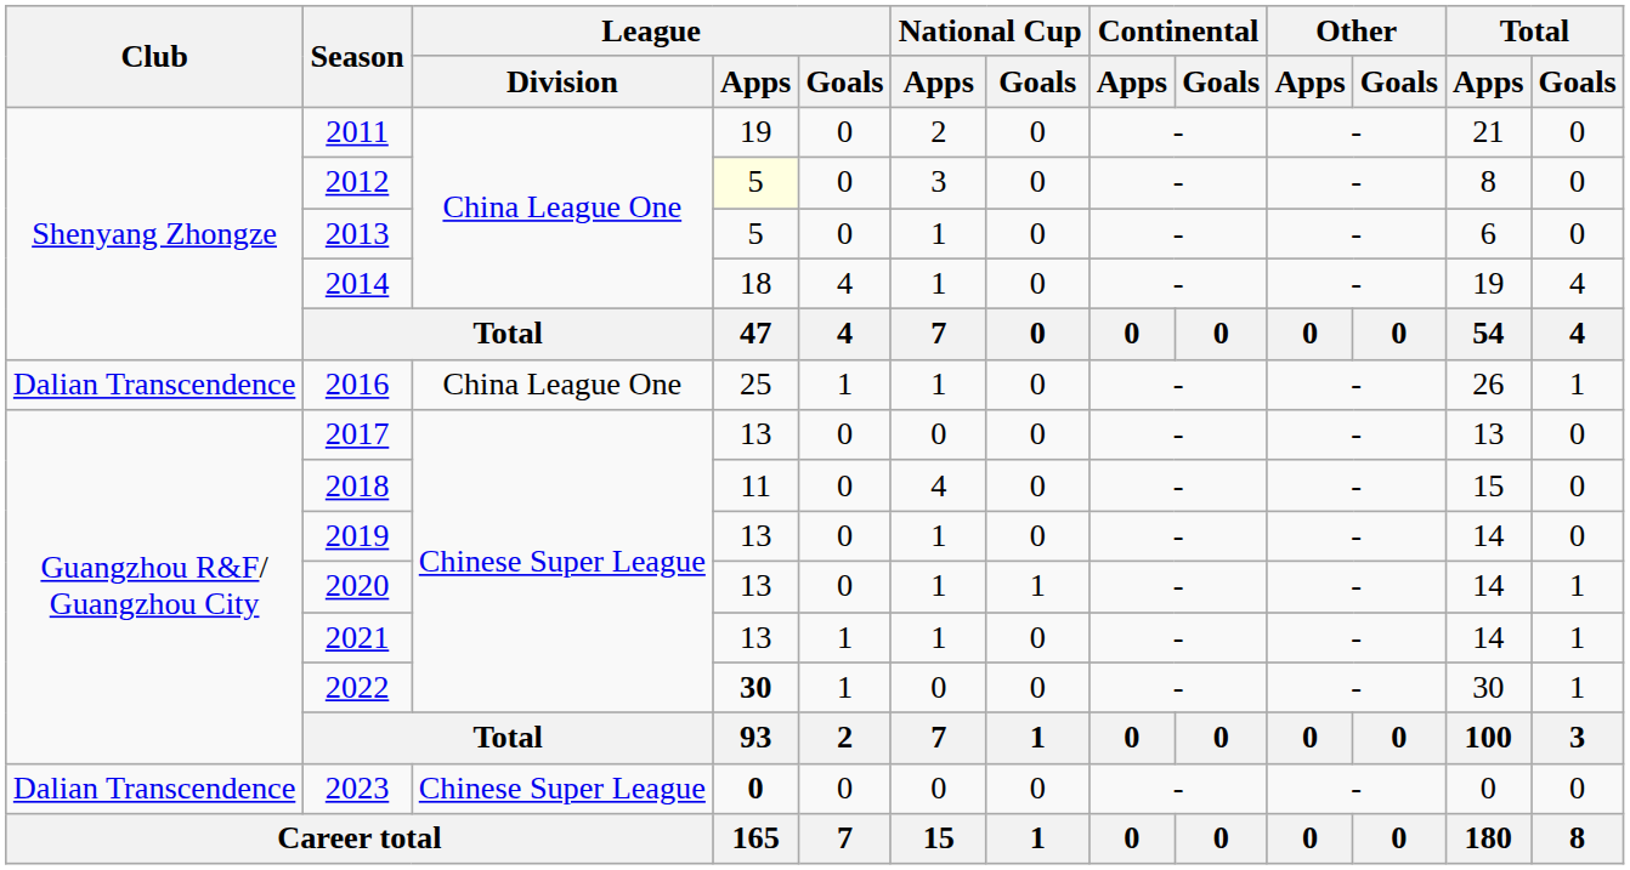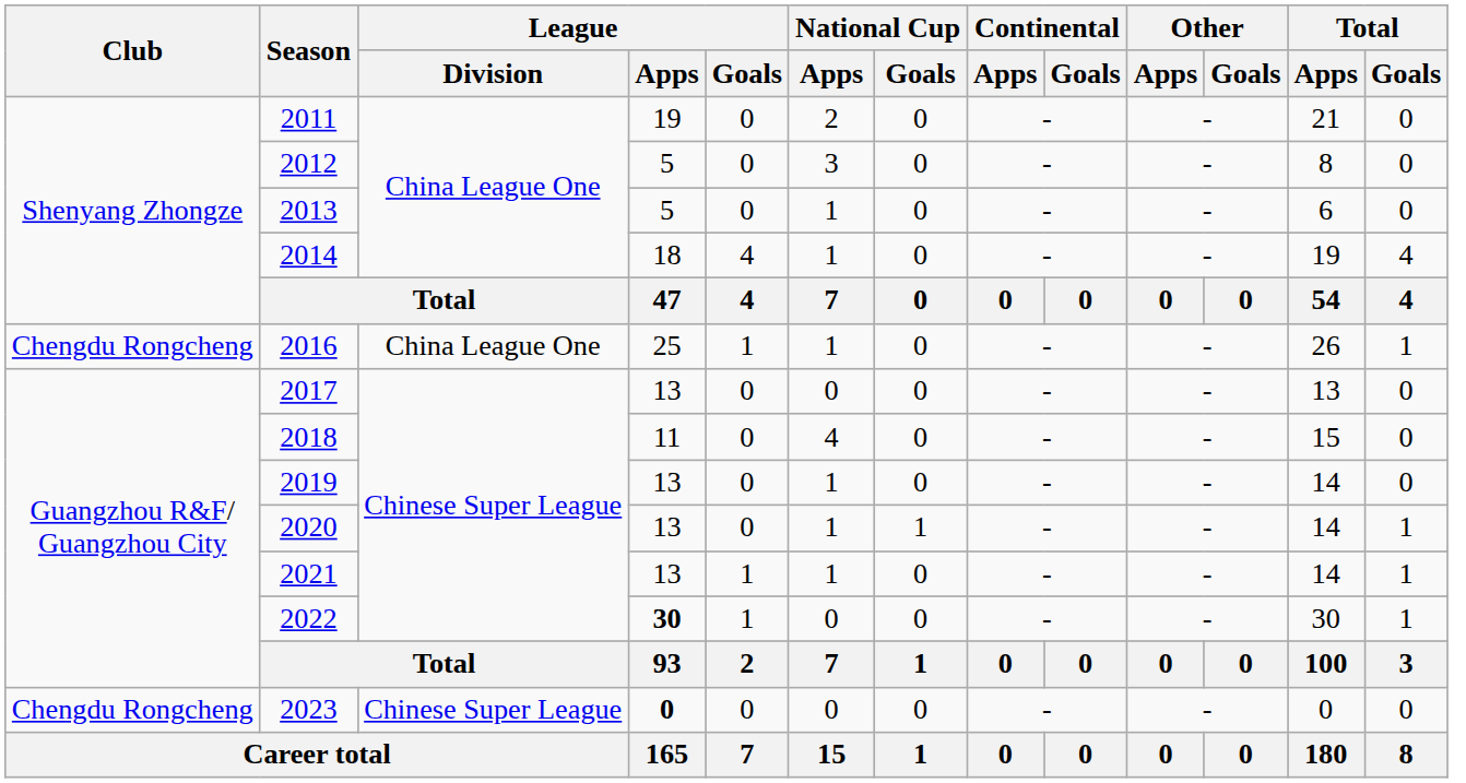 <table class="wikitable" style="text-align: center">
 <tr>
 <th rowspan="2">Club</th>
 <th rowspan="2">Season</th>
 <th colspan="3">League</th>
 <th colspan="2">National Cup</th>
 <th colspan="2">Continental</th>
 <th colspan="2">Other</th>
 <th colspan="2">Total</th>
 </tr>
 <tr>
 <th>Division</th>
 <th>Apps</th>
 <th>Goals</th>
 <th>Apps</th>
 <th>Goals</th>
 <th>Apps</th>
 <th>Goals</th>
 <th>Apps</th>
 <th>Goals</th>
 <th>Apps</th>
 <th>Goals</th>
 </tr>
 <tr>
 <td rowspan="5"><a href='#'>Shenyang Zhongze</a></td>
 <td><a href='#'>2011</a></td>
 <td rowspan="4"><a href='#'>China League One</a></td>
 <td>19</td>
 <td>0</td>
 <td>2</td>
 <td>0</td>
 <td colspan="2">-</td>
 <td colspan="2">-</td>
 <td>21</td>
 <td>0</td>
 </tr>
 <tr>
 <td><a href='#'>2012</a></td>
-<td style="background: lightyellow;">5</td>
+<td>5</td>
 <td>0</td>
 <td>3</td>
 <td>0</td>
 <td colspan="2">-</td>
 <td colspan="2">-</td>
 <td>8</td>
 <td>0</td>
 </tr>
 <tr>
 <td><a href='#'>2013</a></td>
 <td>5</td>
 <td>0</td>
 <td>1</td>
 <td>0</td>
 <td colspan="2">-</td>
 <td colspan="2">-</td>
 <td>6</td>
 <td>0</td>
 </tr>
 <tr>
 <td><a href='#'>2014</a></td>
 <td>18</td>
 <td>4</td>
 <td>1</td>
 <td>0</td>
 <td colspan="2">-</td>
 <td colspan="2">-</td>
 <td>19</td>
 <td>4</td>
 </tr>
 <tr>
 <th colspan="2"><strong>Total</strong></th>
 <th>47</th>
 <th>4</th>
 <th>7</th>
 <th>0</th>
 <th>0</th>
 <th>0</th>
 <th>0</th>
 <th>0</th>
 <th>54</th>
 <th>4</th>
 </tr>
 <tr>
-<td><a href='#'>Dalian Transcendence</a></td>
+<td><a href='#'>Chengdu Rongcheng</a></td>
 <td><a href='#'>2016</a></td>
 <td>China League One</td>
 <td>25</td>
 <td>1</td>
 <td>1</td>
 <td>0</td>
 <td colspan="2">-</td>
 <td colspan="2">-</td>
 <td>26</td>
 <td>1</td>
 </tr>
 <tr>
 <td rowspan="7"><a href='#'>Guangzhou R&F</a>/ <br> <a href='#'>Guangzhou City</a></td>
 <td><a href='#'>2017</a></td>
 <td rowspan="6"><a href='#'>Chinese Super League</a></td>
 <td>13</td>
 <td>0</td>
 <td>0</td>
 <td>0</td>
 <td colspan="2">-</td>
 <td colspan="2">-</td>
 <td>13</td>
 <td>0</td>
 </tr>
 <tr>
 <td><a href='#'>2018</a></td>
 <td>11</td>
 <td>0</td>
 <td>4</td>
 <td>0</td>
 <td colspan="2">-</td>
 <td colspan="2">-</td>
 <td>15</td>
 <td>0</td>
 </tr>
 <tr>
 <td><a href='#'>2019</a></td>
 <td>13</td>
 <td>0</td>
 <td>1</td>
 <td>0</td>
 <td colspan="2">-</td>
 <td colspan="2">-</td>
 <td>14</td>
 <td>0</td>
 </tr>
 <tr>
 <td><a href='#'>2020</a></td>
 <td>13</td>
 <td>0</td>
 <td>1</td>
 <td>1</td>
 <td colspan="2">-</td>
 <td colspan="2">-</td>
 <td>14</td>
 <td>1</td>
 </tr>
 <tr>
 <td><a href='#'>2021</a></td>
 <td>13</td>
 <td>1</td>
 <td>1</td>
 <td>0</td>
 <td colspan="2">-</td>
 <td colspan="2">-</td>
 <td>14</td>
 <td>1</td>
 </tr>
 <tr>
 <td><a href='#'>2022</a></td>
 <td><strong>30</strong></td>
 <td>1</td>
 <td>0</td>
 <td>0</td>
 <td colspan="2">-</td>
 <td colspan="2">-</td>
 <td>30</td>
 <td>1</td>
 </tr>
 <tr>
 <th colspan="2"><strong>Total</strong></th>
 <th>93</th>
 <th>2</th>
 <th>7</th>
 <th>1</th>
 <th>0</th>
 <th>0</th>
 <th>0</th>
 <th>0</th>
 <th>100</th>
 <th>3</th>
 </tr>
 <tr>
-<td><a href='#'>Dalian Transcendence</a></td>
+<td><a href='#'>Chengdu Rongcheng</a></td>
 <td><a href='#'>2023</a></td>
 <td><a href='#'>Chinese Super League</a></td>
 <td><strong>0</strong></td>
 <td>0</td>
 <td>0</td>
 <td>0</td>
 <td colspan="2">-</td>
 <td colspan="2">-</td>
 <td>0</td>
 <td>0</td>
 </tr>
 <tr>
 <th colspan=3>Career total</th>
 <th>165</th>
 <th>7</th>
 <th>15</th>
 <th>1</th>
 <th>0</th>
 <th>0</th>
 <th>0</th>
 <th>0</th>
 <th>180</th>
 <th>8</th>
 </tr>
 </table>
